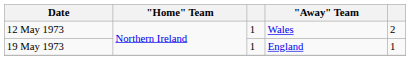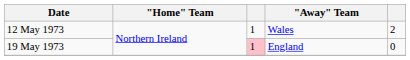 <table width="600" class="wikitable sortable">
 <tr>
 <th>Date</th>
 <th>"Home" Team</th>
 <th></th>
 <th>"Away" Team</th>
 <th></th>
 </tr>
 <tr>
 <td>12 May 1973</td>
 <td rowspan="2"><a href='#'>Northern Ireland</a></td>
 <td>1</td>
 <td><a href='#'>Wales</a></td>
 <td>2</td>
 </tr>
 <tr>
 <td>19 May 1973</td>
-<td>1</td>
+<td style="background: pink;">1</td>
 <td><a href='#'>England</a></td>
-<td>1</td>
+<td>0</td>
 </tr>
 <tr>
 </tr>
 </table>
